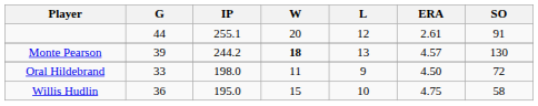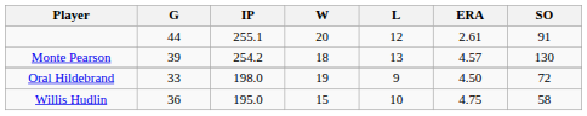 <table class="wikitable sortable">
 <tr>
 <th bgcolor="#DDDDFF" width="16%">Player</th>
 <th bgcolor="#DDDDFF" width="9%">G</th>
 <th bgcolor="#DDDDFF" width="9%">IP</th>
 <th bgcolor="#DDDDFF" width="9%">W</th>
 <th bgcolor="#DDDDFF" width="9%">L</th>
 <th bgcolor="#DDDDFF" width="9%">ERA</th>
 <th bgcolor="#DDDDFF" width="9%">SO</th>
 </tr>
 <tr align="center">
 <td></td>
 <td>44</td>
 <td>255.1</td>
 <td>20</td>
 <td>12</td>
 <td>2.61</td>
 <td>91</td>
 </tr>
 <tr>
 </tr>
 <tr align="center">
 <td><a href='#'>Monte Pearson</a></td>
 <td>39</td>
-<td>244.2</td>
-<td><strong>18</strong></td>
+<td>254.2</td>
+<td>18</td>
 <td>13</td>
 <td>4.57</td>
 <td>130</td>
 </tr>
 <tr>
 </tr>
 <tr align="center">
 <td><a href='#'>Oral Hildebrand</a></td>
 <td>33</td>
 <td>198.0</td>
-<td>11</td>
+<td>19</td>
 <td>9</td>
 <td>4.50</td>
 <td>72</td>
 </tr>
 <tr align="center">
 <td><a href='#'>Willis Hudlin</a></td>
 <td>36</td>
 <td>195.0</td>
 <td>15</td>
 <td>10</td>
 <td>4.75</td>
 <td>58</td>
 </tr>
 </table>
